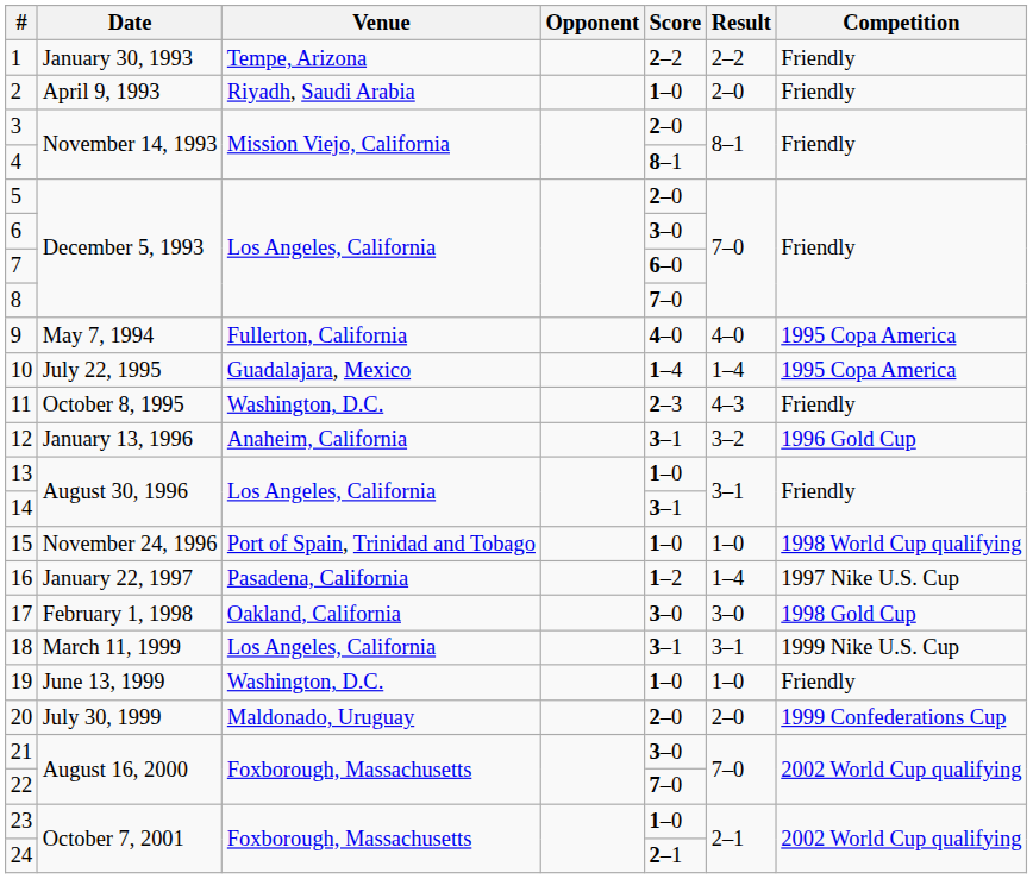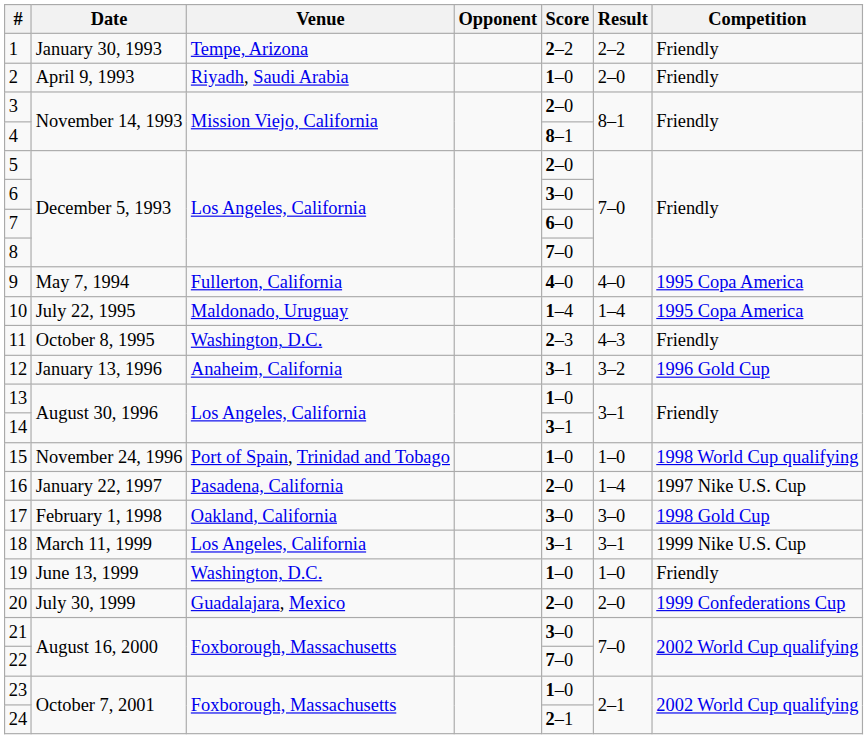 <table class="wikitable collapsible expanded">
 <tr>
 <th>#</th>
 <th>Date</th>
 <th>Venue</th>
 <th>Opponent</th>
 <th>Score</th>
 <th>Result</th>
 <th>Competition</th>
 </tr>
 <tr>
 <td>1</td>
 <td>January 30, 1993</td>
 <td><a href='#'>Tempe, Arizona</a></td>
 <td></td>
 <td><strong>2</strong>–2</td>
 <td>2–2</td>
 <td>Friendly</td>
 </tr>
 <tr>
 <td>2</td>
 <td>April 9, 1993</td>
 <td><a href='#'>Riyadh</a>, <a href='#'>Saudi Arabia</a></td>
 <td></td>
 <td><strong>1</strong>–0</td>
 <td>2–0</td>
 <td>Friendly</td>
 </tr>
 <tr>
 <td>3</td>
 <td rowspan=2>November 14, 1993</td>
 <td rowspan=2><a href='#'>Mission Viejo, California</a></td>
 <td rowspan=2></td>
 <td><strong>2</strong>–0</td>
 <td rowspan=2>8–1</td>
 <td rowspan=2>Friendly</td>
 </tr>
 <tr>
 <td>4</td>
 <td><strong>8</strong>–1</td>
 </tr>
 <tr>
 <td>5</td>
 <td rowspan=4>December 5, 1993</td>
 <td rowspan=4><a href='#'>Los Angeles, California</a></td>
 <td rowspan=4></td>
 <td><strong>2</strong>–0</td>
 <td rowspan=4>7–0</td>
 <td rowspan=4>Friendly</td>
 </tr>
 <tr>
 <td>6</td>
 <td><strong>3</strong>–0</td>
 </tr>
 <tr>
 <td>7</td>
 <td><strong>6</strong>–0</td>
 </tr>
 <tr>
 <td>8</td>
 <td><strong>7</strong>–0</td>
 </tr>
 <tr>
 <td>9</td>
 <td>May 7, 1994</td>
 <td><a href='#'>Fullerton, California</a></td>
 <td></td>
 <td><strong>4</strong>–0</td>
 <td>4–0</td>
 <td><a href='#'>1995 Copa America</a></td>
 </tr>
 <tr>
 <td>10</td>
 <td>July 22, 1995</td>
-<td><a href='#'>Guadalajara</a>, <a href='#'>Mexico</a></td>
+<td><a href='#'>Maldonado, Uruguay</a></td>
 <td></td>
 <td><strong>1</strong>–4</td>
 <td>1–4</td>
 <td><a href='#'>1995 Copa America</a></td>
 </tr>
 <tr>
 <td>11</td>
 <td>October 8, 1995</td>
 <td><a href='#'>Washington, D.C.</a></td>
 <td></td>
 <td><strong>2</strong>–3</td>
 <td>4–3</td>
 <td>Friendly</td>
 </tr>
 <tr>
 <td>12</td>
 <td>January 13, 1996</td>
 <td><a href='#'>Anaheim, California</a></td>
 <td></td>
 <td><strong>3</strong>–1</td>
 <td>3–2</td>
 <td><a href='#'>1996 Gold Cup</a></td>
 </tr>
 <tr>
 <td>13</td>
 <td rowspan=2>August 30, 1996</td>
 <td rowspan=2><a href='#'>Los Angeles, California</a></td>
 <td rowspan=2></td>
 <td><strong>1</strong>–0</td>
 <td rowspan=2>3–1</td>
 <td rowspan=2>Friendly</td>
 </tr>
 <tr>
 <td>14</td>
 <td><strong>3</strong>–1</td>
 </tr>
 <tr>
 <td>15</td>
 <td>November 24, 1996</td>
 <td><a href='#'>Port of Spain</a>, <a href='#'>Trinidad and Tobago</a></td>
 <td></td>
 <td><strong>1</strong>–0</td>
 <td>1–0</td>
 <td><a href='#'>1998 World Cup qualifying</a></td>
 </tr>
 <tr>
 <td>16</td>
 <td>January 22, 1997</td>
 <td><a href='#'>Pasadena, California</a></td>
 <td></td>
-<td><strong>1</strong>–2</td>
+<td><strong>2</strong>–0</td>
 <td>1–4</td>
 <td>1997 Nike U.S. Cup</td>
 </tr>
 <tr>
 <td>17</td>
 <td>February 1, 1998</td>
 <td><a href='#'>Oakland, California</a></td>
 <td></td>
 <td><strong>3</strong>–0</td>
 <td>3–0</td>
 <td><a href='#'>1998 Gold Cup</a></td>
 </tr>
 <tr>
 <td>18</td>
 <td>March 11, 1999</td>
 <td><a href='#'>Los Angeles, California</a></td>
 <td></td>
 <td><strong>3</strong>–1</td>
 <td>3–1</td>
 <td>1999 Nike U.S. Cup</td>
 </tr>
 <tr>
 <td>19</td>
 <td>June 13, 1999</td>
 <td><a href='#'>Washington, D.C.</a></td>
 <td></td>
 <td><strong>1</strong>–0</td>
 <td>1–0</td>
 <td>Friendly</td>
 </tr>
 <tr>
 <td>20</td>
 <td>July 30, 1999</td>
-<td><a href='#'>Maldonado, Uruguay</a></td>
+<td><a href='#'>Guadalajara</a>, <a href='#'>Mexico</a></td>
 <td></td>
 <td><strong>2</strong>–0</td>
 <td>2–0</td>
 <td><a href='#'>1999 Confederations Cup</a></td>
 </tr>
 <tr>
 <td>21</td>
 <td rowspan=2>August 16, 2000</td>
 <td rowspan=2><a href='#'>Foxborough, Massachusetts</a></td>
 <td rowspan=2></td>
 <td><strong>3</strong>–0</td>
 <td rowspan=2>7–0</td>
 <td rowspan=2><a href='#'>2002 World Cup qualifying</a></td>
 </tr>
 <tr>
 <td>22</td>
 <td><strong>7</strong>–0</td>
 </tr>
 <tr>
 <td>23</td>
 <td rowspan=2>October 7, 2001</td>
 <td rowspan=2><a href='#'>Foxborough, Massachusetts</a></td>
 <td rowspan=2></td>
 <td><strong>1</strong>–0</td>
 <td rowspan=2>2–1</td>
 <td rowspan=2><a href='#'>2002 World Cup qualifying</a></td>
 </tr>
 <tr>
 <td>24</td>
 <td><strong>2</strong>–1</td>
 </tr>
 </table>
